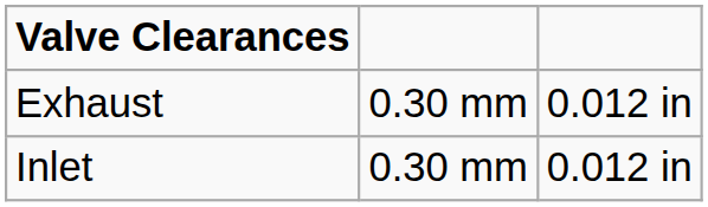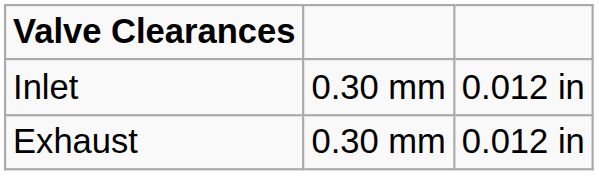 <table class="wikitable">
 <tr>
 <td><strong>Valve Clearances</strong></td>
 <td></td>
 <td></td>
 </tr>
 <tr>
+<td>Inlet</td>
+<td>0.30 mm</td>
+<td>0.012 in</td>
+</tr>
+<tr>
 <td>Exhaust</td>
 <td>0.30 mm</td>
 <td>0.012 in</td>
 </tr>
-<tr>
-<td>Inlet</td>
-<td>0.30 mm</td>
-<td>0.012 in</td>
-</tr>
 </table>
